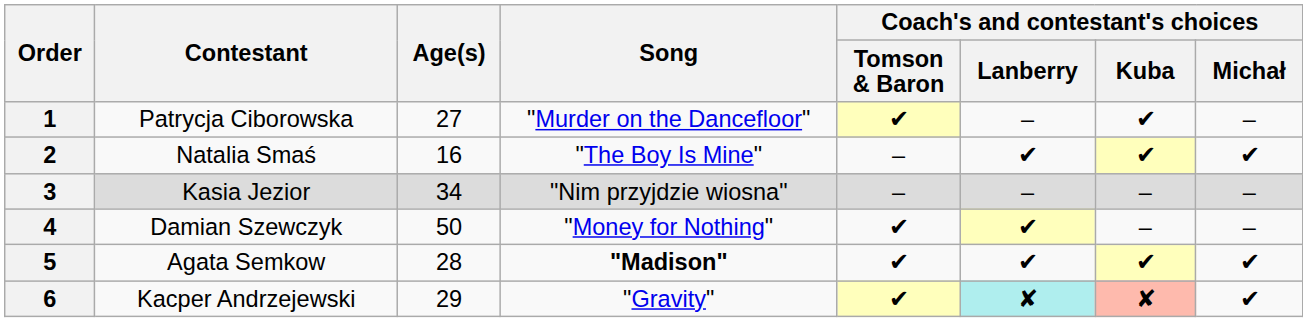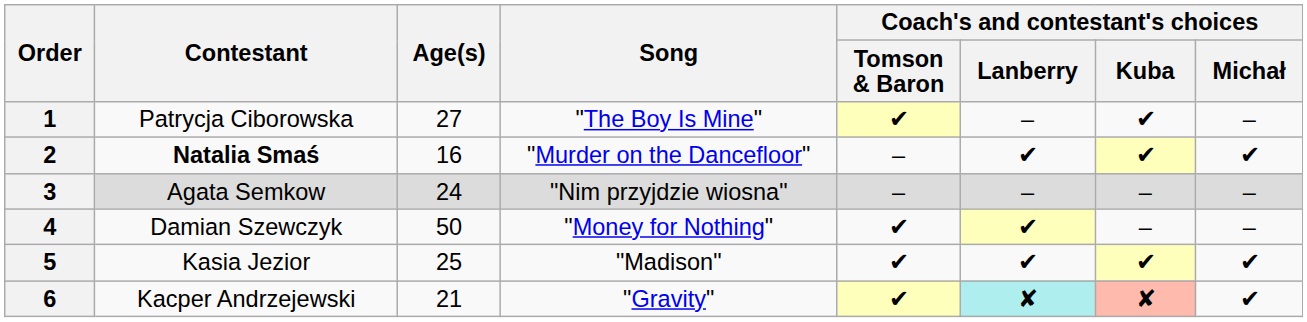 <table class="wikitable" style="text-align:center; line-height:17px; width:100%">
 <tr>
 <th scope="col" rowspan="2" style="width:04%">Order</th>
 <th scope="col" rowspan="2" style="width:18%">Contestant</th>
 <th scope="col" rowspan="2" style="width:05%">Age(s)</th>
 <th scope="col" rowspan="2" style="width:20%">Song</th>
 <th scope="col" colspan="4" style="width:24%">Coach's and contestant's choices</th>
 </tr>
 <tr>
 <th style="width:06%">Tomson & Baron</th>
 <th style="width:06%">Lanberry</th>
 <th style="width:06%">Kuba</th>
 <th style="width:06%">Michał</th>
 </tr>
 <tr>
 <th>1</th>
 <td>Patrycja Ciborowska</td>
 <td>27</td>
-<td>"<a href='#'>Murder on the Dancefloor</a>"</td>
+<td>"<a href='#'>The Boy Is Mine</a>"</td>
 <td style="background:#ffffbc">✔</td>
 <td>–</td>
 <td>✔</td>
 <td>–</td>
 </tr>
 <tr>
 <th>2</th>
-<td>Natalia Smaś</td>
+<td><strong>Natalia Smaś</strong></td>
 <td>16</td>
-<td>"<a href='#'>The Boy Is Mine</a>"</td>
+<td>"<a href='#'>Murder on the Dancefloor</a>"</td>
 <td>–</td>
 <td>✔</td>
 <td style="background:#ffffbc">✔</td>
 <td>✔</td>
 </tr>
 <tr style="background:#DCDCDC">
 <th>3</th>
-<td>Kasia Jezior</td>
-<td>34</td>
+<td>Agata Semkow</td>
+<td>24</td>
 <td>"Nim przyjdzie wiosna" </td>
 <td>–</td>
 <td>–</td>
 <td>–</td>
 <td>–</td>
 </tr>
 <tr>
 <th>4</th>
 <td>Damian Szewczyk</td>
 <td>50</td>
 <td>"<a href='#'>Money for Nothing</a>"</td>
 <td>✔</td>
 <td style="background:#ffffbc">✔</td>
 <td>–</td>
 <td>–</td>
 </tr>
 <tr>
 <th>5</th>
-<td>Agata Semkow</td>
-<td>28</td>
-<td><strong>"Madison" </strong></td>
+<td>Kasia Jezior</td>
+<td>25</td>
+<td>"Madison" </td>
 <td>✔</td>
 <td>✔</td>
 <td style="background:#ffffbc">✔</td>
 <td>✔</td>
 </tr>
 <tr>
 <th>6</th>
 <td>Kacper Andrzejewski</td>
-<td>29</td>
+<td>21</td>
 <td>"<a href='#'>Gravity</a>"</td>
 <td style="background:#ffffbc">✔</td>
 <td bgcolor="#afeeee">✘</td>
 <td bgcolor="#febaad">✘</td>
 <td>✔</td>
 </tr>
 </table>
